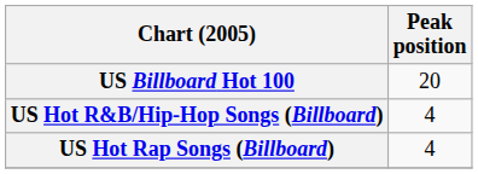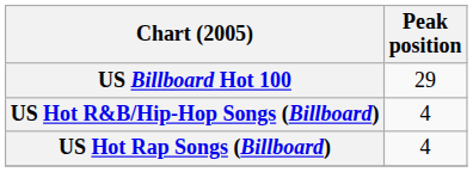 <table class="wikitable sortable plainrowheaders" style="text-align:center">
 <tr>
 <th scope="col">Chart (2005)</th>
 <th scope="col">Peak<br> position</th>
 </tr>
 <tr>
 <th scope="row">US <a href='#'><em>Billboard</em> Hot 100</a></th>
-<td>20</td>
+<td>29</td>
 </tr>
 <tr>
 <th scope="row">US <a href='#'>Hot R&B/Hip-Hop Songs</a> (<em><a href='#'>Billboard</a></em>)</th>
 <td>4</td>
 </tr>
 <tr>
 <th scope="row">US <a href='#'>Hot Rap Songs</a> (<em><a href='#'>Billboard</a></em>)</th>
 <td>4</td>
 </tr>
 <tr>
 </tr>
 </table>
